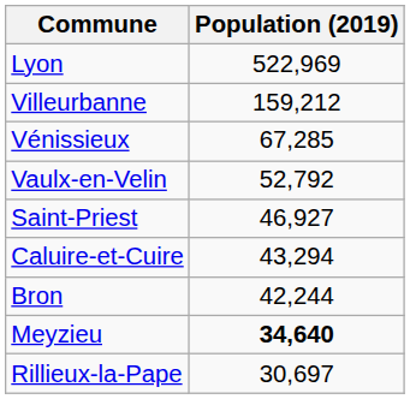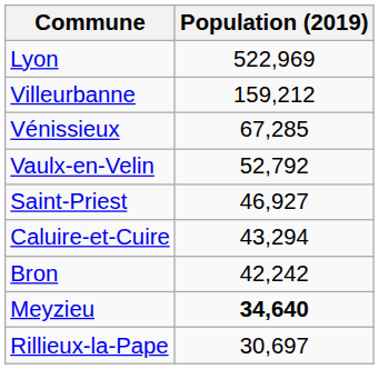 <table class=wikitable>
 <tr>
 <th>Commune</th>
 <th>Population (2019)</th>
 </tr>
 <tr>
 <td><a href='#'>Lyon</a></td>
 <td style="text-align: center;">522,969</td>
 </tr>
 <tr>
 <td><a href='#'>Villeurbanne</a></td>
 <td style="text-align: center;">159,212</td>
 </tr>
 <tr>
 <td><a href='#'>Vénissieux</a></td>
 <td style="text-align: center;">67,285</td>
 </tr>
 <tr>
 <td><a href='#'>Vaulx-en-Velin</a></td>
 <td style="text-align: center;">52,792</td>
 </tr>
 <tr>
 <td><a href='#'>Saint-Priest</a></td>
 <td style="text-align: center;">46,927</td>
 </tr>
 <tr>
 <td><a href='#'>Caluire-et-Cuire</a></td>
 <td style="text-align: center;">43,294</td>
 </tr>
 <tr>
 <td><a href='#'>Bron</a></td>
-<td style="text-align: center;">42,244</td>
+<td style="text-align: center;">42,242</td>
 </tr>
 <tr>
 <td><a href='#'>Meyzieu</a></td>
 <td style="text-align: center;"><strong>34,640</strong></td>
 </tr>
 <tr>
 <td><a href='#'>Rillieux-la-Pape</a></td>
 <td style="text-align: center;">30,697</td>
 </tr>
 </table>
